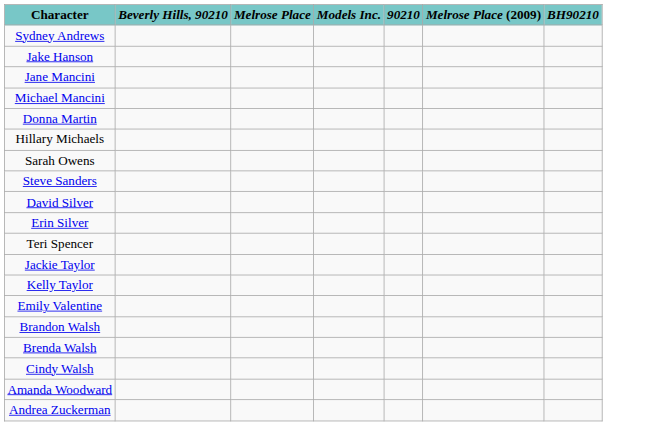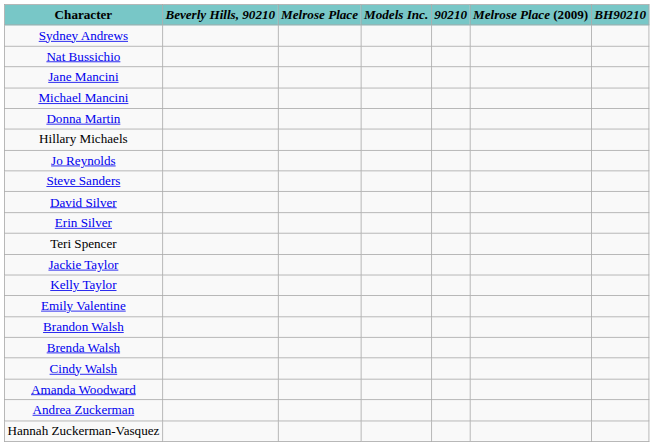 <table class="wikitable" style="background-color:#FFFFF">
 <tr style="color:black">
 <th style="background-color: #78c7c7;">Character</th>
 <th style="background-color: #78c7c7;"><em>Beverly Hills, 90210</em></th>
 <th style="background-color: #78c7c7;"><em>Melrose Place</em></th>
 <th style="background-color: #78c7c7;"><em>Models Inc.</em></th>
 <th style="background-color: #78c7c7;"><em>90210</em></th>
 <th style="background-color: #78c7c7;"><em>Melrose Place</em> (2009)</th>
 <th style="background-color: #78c7c7;"><em>BH90210</em></th>
 </tr>
 <tr>
 <td align="center"><a href='#'>Sydney Andrews</a></td>
 <td align="center"></td>
 <td align="center"></td>
 <td align="center"></td>
 <td align="center"></td>
 <td align="center"></td>
 <td align="center"></td>
 </tr>
 <tr>
-<td align="center"><a href='#'>Jake Hanson</a></td>
+<td align="center"><a href='#'>Nat Bussichio</a></td>
 <td align="center"></td>
 <td align="center"></td>
 <td align="center"></td>
 <td align="center"></td>
 <td align="center"></td>
 <td align="center"></td>
 </tr>
 <tr>
 <td align="center"><a href='#'>Jane Mancini</a></td>
 <td align="center"></td>
 <td align="center"></td>
 <td align="center"></td>
 <td align="center"></td>
 <td align="center"></td>
 <td align="center"></td>
 </tr>
 <tr>
 <td align="center"><a href='#'>Michael Mancini</a></td>
 <td align="center"></td>
 <td align="center"></td>
 <td align="center"></td>
 <td align="center"></td>
 <td align="center"></td>
 <td align="center"></td>
 </tr>
 <tr>
 <td align="center"><a href='#'>Donna Martin</a></td>
 <td align="center"></td>
 <td align="center"></td>
 <td align="center"></td>
 <td align="center"></td>
 <td align="center"></td>
 <td align="center"></td>
 </tr>
 <tr>
 <td align="center">Hillary Michaels</td>
 <td align="center"></td>
 <td align="center"></td>
 <td align="center"></td>
 <td align="center"></td>
 <td align="center"></td>
 <td align="center"></td>
 </tr>
 <tr>
-<td align="center">Sarah Owens</td>
+<td align="center"><a href='#'>Jo Reynolds</a></td>
 <td align="center"></td>
 <td align="center"></td>
 <td align="center"></td>
 <td align="center"></td>
 <td align="center"></td>
 <td align="center"></td>
 </tr>
 <tr>
 <td align="center"><a href='#'>Steve Sanders</a></td>
 <td align="center"></td>
 <td align="center"></td>
 <td align="center"></td>
 <td align="center"></td>
 <td align="center"></td>
 <td align="center"></td>
 </tr>
 <tr>
 <td align="center"><a href='#'>David Silver</a></td>
 <td align="center"></td>
 <td align="center"></td>
 <td align="center"></td>
 <td align="center"></td>
 <td align="center"></td>
 <td align="center"></td>
 </tr>
 <tr>
 <td align="center"><a href='#'>Erin Silver</a></td>
 <td align="center"></td>
 <td align="center"></td>
 <td align="center"></td>
 <td align="center"></td>
 <td align="center"></td>
 <td align="center"></td>
 </tr>
 <tr>
 <td align="center">Teri Spencer</td>
 <td align="center"></td>
 <td align="center"></td>
 <td align="center"></td>
 <td align="center"></td>
 <td align="center"></td>
 <td align="center"></td>
 </tr>
 <tr>
 <td align="center"><a href='#'>Jackie Taylor</a></td>
 <td align="center"></td>
 <td align="center"></td>
 <td align="center"></td>
 <td align="center"></td>
 <td align="center"></td>
 <td align="center"></td>
 </tr>
 <tr>
 <td align="center"><a href='#'>Kelly Taylor</a></td>
 <td align="center"></td>
 <td align="center"></td>
 <td align="center"></td>
 <td align="center"></td>
 <td align="center"></td>
 <td align="center"></td>
 </tr>
 <tr>
 <td align="center"><a href='#'>Emily Valentine</a></td>
 <td align="center"></td>
 <td align="center"></td>
 <td align="center"></td>
 <td align="center"></td>
 <td align="center"></td>
 <td align="center"></td>
 </tr>
 <tr>
 <td align="center"><a href='#'>Brandon Walsh</a></td>
 <td align="center"></td>
 <td align="center"></td>
 <td align="center"></td>
 <td align="center"></td>
 <td align="center"></td>
 <td align="center"></td>
 </tr>
 <tr>
 <td align="center"><a href='#'>Brenda Walsh</a></td>
 <td align="center"></td>
 <td align="center"></td>
 <td align="center"></td>
 <td align="center"></td>
 <td align="center"></td>
 <td align="center"></td>
 </tr>
 <tr>
 <td align="center"><a href='#'>Cindy Walsh</a></td>
 <td align="center"></td>
 <td align="center"></td>
 <td align="center"></td>
 <td align="center"></td>
 <td align="center"></td>
 <td align="center"></td>
 </tr>
 <tr>
 <td align="center"><a href='#'>Amanda Woodward</a></td>
 <td align="center"></td>
 <td align="center"></td>
 <td align="center"></td>
 <td align="center"></td>
 <td align="center"></td>
 <td align="center"></td>
 </tr>
 <tr>
 <td align="center"><a href='#'>Andrea Zuckerman</a></td>
 <td align="center"></td>
 <td align="center"></td>
 <td align="center"></td>
 <td align="center"></td>
 <td align="center"></td>
 <td align="center"></td>
 </tr>
+<tr>
+<td align="center">Hannah Zuckerman-Vasquez</td>
+<td align="center"></td>
+<td align="center"></td>
+<td align="center"></td>
+<td align="center"></td>
+<td align="center"></td>
+<td align="center"></td>
+</tr>
 </table>
